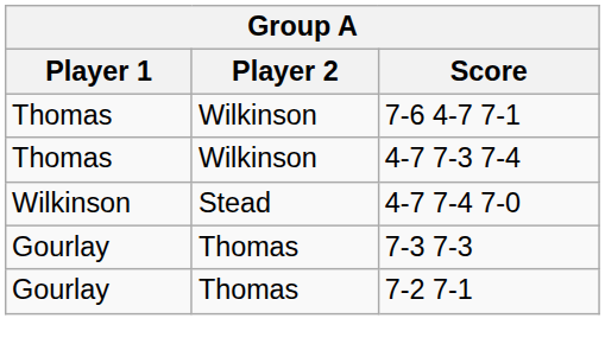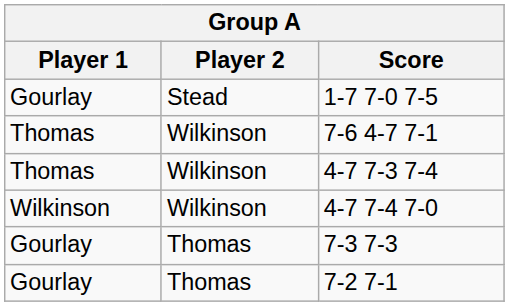 <table class="wikitable">
 <tr>
 <th colspan="3">Group A</th>
 </tr>
 <tr>
 <th width=100>Player 1</th>
 <th width=100>Player 2</th>
 <th width=120>Score</th>
+</tr>
+<tr>
+<td>Gourlay</td>
+<td>Stead</td>
+<td>1-7 7-0 7-5</td>
 </tr>
 <tr>
 <td>Thomas</td>
 <td>Wilkinson</td>
 <td>7-6 4-7 7-1</td>
 </tr>
 <tr>
 <td>Thomas</td>
 <td>Wilkinson</td>
 <td>4-7 7-3 7-4</td>
 </tr>
 <tr>
 <td>Wilkinson</td>
-<td>Stead</td>
+<td>Wilkinson</td>
 <td>4-7 7-4 7-0</td>
 </tr>
 <tr>
 <td>Gourlay</td>
 <td>Thomas</td>
 <td>7-3 7-3</td>
 </tr>
 <tr>
 <td>Gourlay</td>
 <td>Thomas</td>
 <td>7-2 7-1</td>
 </tr>
 </table>
